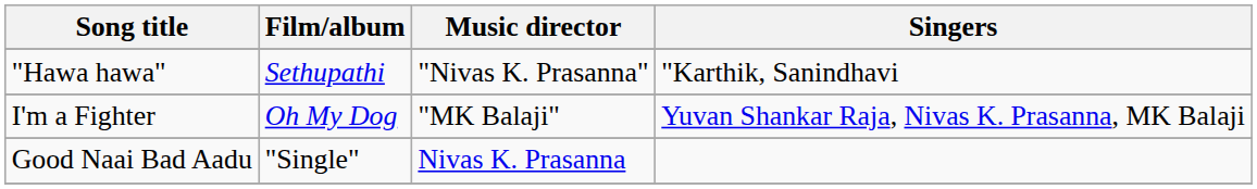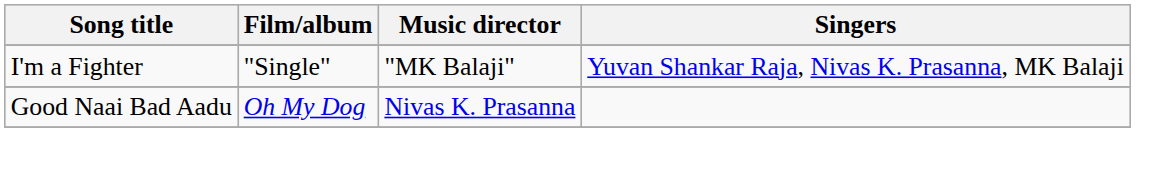 <table class="wikitable sortable">
 <tr>
 <th>Song title</th>
 <th>Film/album</th>
 <th>Music director</th>
 <th>Singers</th>
 </tr>
 <tr>
 </tr>
 <tr>
-<td>"Hawa hawa"</td>
-<td><em><a href='#'>Sethupathi</a></em></td>
-<td>"Nivas K. Prasanna"</td>
-<td>"Karthik, Sanindhavi</td>
-</tr>
-<tr>
 </tr>
 <tr>
 <td>I'm a Fighter</td>
-<td><em><a href='#'>Oh My Dog</a></em></td>
+<td>"Single"</td>
 <td>"MK Balaji"</td>
 <td><a href='#'>Yuvan Shankar Raja</a>, <a href='#'>Nivas K. Prasanna</a>, MK Balaji</td>
 </tr>
 <tr>
 </tr>
 <tr>
 <td>Good Naai Bad Aadu</td>
-<td>"Single"</td>
+<td><em><a href='#'>Oh My Dog</a></em></td>
 <td><a href='#'>Nivas K. Prasanna</a></td>
 <td></td>
 </tr>
 <tr>
 </tr>
 </table>
